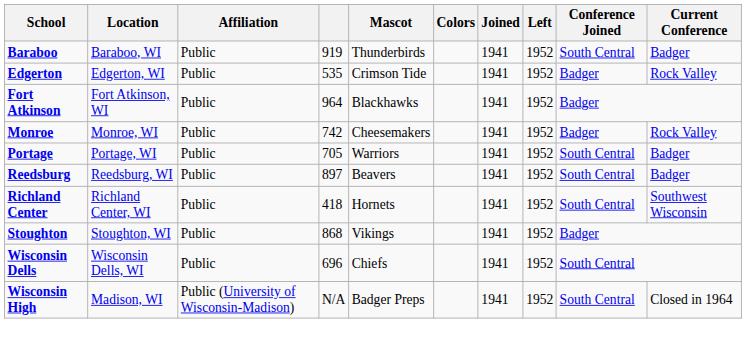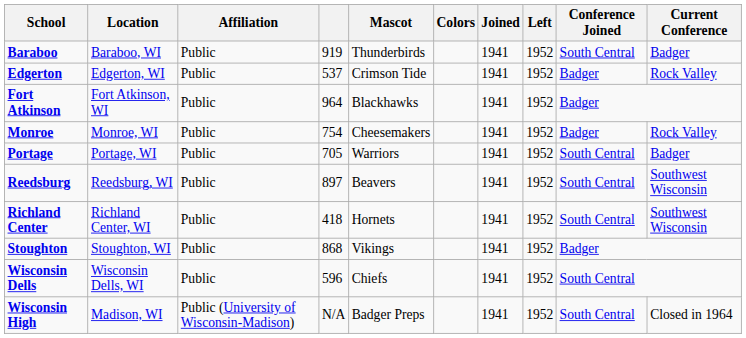 <table class="wikitable sortable">
 <tr>
 <th>School</th>
 <th>Location</th>
 <th>Affiliation</th>
 <th></th>
 <th>Mascot</th>
 <th>Colors</th>
 <th>Joined</th>
 <th>Left</th>
 <th>Conference Joined</th>
 <th>Current Conference</th>
 </tr>
 <tr>
 <td><a href='#'><strong>Baraboo</strong></a></td>
 <td><a href='#'>Baraboo, WI</a></td>
 <td>Public</td>
 <td>919</td>
 <td>Thunderbirds</td>
 <td> </td>
 <td>1941</td>
 <td>1952</td>
 <td><a href='#'>South Central</a></td>
 <td><a href='#'>Badger</a></td>
 </tr>
 <tr>
 <td><a href='#'><strong>Edgerton</strong></a></td>
 <td><a href='#'>Edgerton, WI</a></td>
 <td>Public</td>
-<td>535</td>
+<td>537</td>
 <td>Crimson Tide</td>
 <td> </td>
 <td>1941</td>
 <td>1952</td>
 <td><a href='#'>Badger</a></td>
 <td><a href='#'>Rock Valley</a></td>
 </tr>
 <tr>
 <td><a href='#'><strong>Fort Atkinson</strong></a></td>
 <td><a href='#'>Fort Atkinson, WI</a></td>
 <td>Public</td>
 <td>964</td>
 <td>Blackhawks</td>
 <td> </td>
 <td>1941</td>
 <td>1952</td>
 <td colspan="2"><a href='#'>Badger</a></td>
 </tr>
 <tr>
 <td><a href='#'><strong>Monroe</strong></a></td>
 <td><a href='#'>Monroe, WI</a></td>
 <td>Public</td>
-<td>742</td>
+<td>754</td>
 <td>Cheesemakers</td>
 <td> </td>
 <td>1941</td>
 <td>1952</td>
 <td><a href='#'>Badger</a></td>
 <td><a href='#'>Rock Valley</a></td>
 </tr>
 <tr>
 <td><a href='#'><strong>Portage</strong></a></td>
 <td><a href='#'>Portage, WI</a></td>
 <td>Public</td>
 <td>705</td>
 <td>Warriors</td>
 <td> </td>
 <td>1941</td>
 <td>1952</td>
 <td><a href='#'>South Central</a></td>
 <td><a href='#'>Badger</a></td>
 </tr>
 <tr>
 <td><a href='#'><strong>Reedsburg</strong></a></td>
 <td><a href='#'>Reedsburg, WI</a></td>
 <td>Public</td>
 <td>897</td>
 <td>Beavers</td>
 <td> </td>
 <td>1941</td>
 <td>1952</td>
 <td><a href='#'>South Central</a></td>
-<td><a href='#'>Badger</a></td>
+<td><a href='#'>Southwest Wisconsin</a></td>
 </tr>
 <tr>
 <td><a href='#'><strong>Richland Center</strong></a></td>
 <td><a href='#'>Richland Center, WI</a></td>
 <td>Public</td>
 <td>418</td>
 <td>Hornets</td>
 <td> </td>
 <td>1941</td>
 <td>1952</td>
 <td><a href='#'>South Central</a></td>
 <td><a href='#'>Southwest Wisconsin</a></td>
 </tr>
 <tr>
 <td><a href='#'><strong>Stoughton</strong></a></td>
 <td><a href='#'>Stoughton, WI</a></td>
 <td>Public</td>
 <td>868</td>
 <td>Vikings</td>
 <td> </td>
 <td>1941</td>
 <td>1952</td>
 <td colspan="2"><a href='#'>Badger</a></td>
 </tr>
 <tr>
 <td><a href='#'><strong>Wisconsin Dells</strong></a></td>
 <td><a href='#'>Wisconsin Dells, WI</a></td>
 <td>Public</td>
-<td>696</td>
+<td>596</td>
 <td>Chiefs</td>
 <td> </td>
 <td>1941</td>
 <td>1952</td>
 <td colspan="2"><a href='#'>South Central</a></td>
 </tr>
 <tr>
 <td><a href='#'><strong>Wisconsin High</strong></a></td>
 <td><a href='#'>Madison, WI</a></td>
 <td>Public (<a href='#'>University of Wisconsin-Madison</a>)</td>
 <td>N/A</td>
 <td>Badger Preps</td>
 <td> </td>
 <td>1941</td>
 <td>1952</td>
 <td><a href='#'>South Central</a></td>
 <td>Closed in 1964</td>
 </tr>
 </table>
